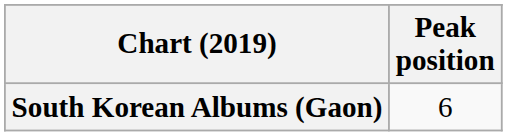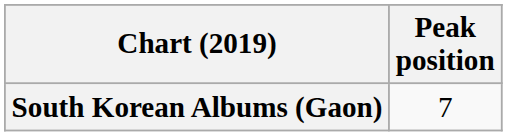 <table class="wikitable plainrowheaders" style="text-align:center">
 <tr>
 <th scope="col">Chart (2019)</th>
 <th scope="col">Peak<br>position</th>
 </tr>
 <tr>
 <th scope="row">South Korean Albums (Gaon)</th>
-<td>6</td>
+<td>7</td>
 </tr>
 </table>
